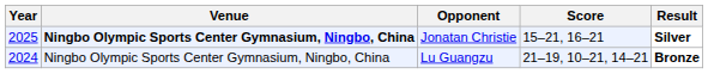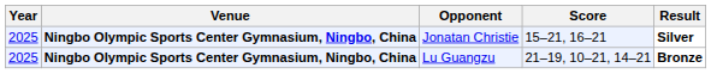 <table class="sortable wikitable" style="font-size: 90%;">
 <tr>
 <th>Year</th>
 <th>Venue</th>
 <th>Opponent</th>
 <th>Score</th>
 <th>Result</th>
 </tr>
 <tr style="background:#ECF2FF">
 <td align="center"><a href='#'>2025</a></td>
 <td align="left"><strong>Ningbo Olympic Sports Center Gymnasium, <a href='#'>Ningbo</a>, China</strong></td>
 <td align="left"> <a href='#'>Jonatan Christie</a></td>
 <td align="left">15–21, 16–21</td>
 <td style="text-align:left; background:white"> <strong>Silver</strong></td>
 </tr>
 <tr style="background:#ECF2FF">
-<td align="center"><a href='#'>2024</a></td>
-<td align="left">Ningbo Olympic Sports Center Gymnasium, Ningbo, China</td>
+<td align="center"><a href='#'>2025</a></td>
+<td align="left"><strong>Ningbo Olympic Sports Center Gymnasium, Ningbo, China</strong></td>
 <td align="left"> <a href='#'>Lu Guangzu</a></td>
 <td align="left">21–19, 10–21, 14–21</td>
 <td style="text-align:left; background: white"> <strong>Bronze</strong></td>
 </tr>
 </table>
